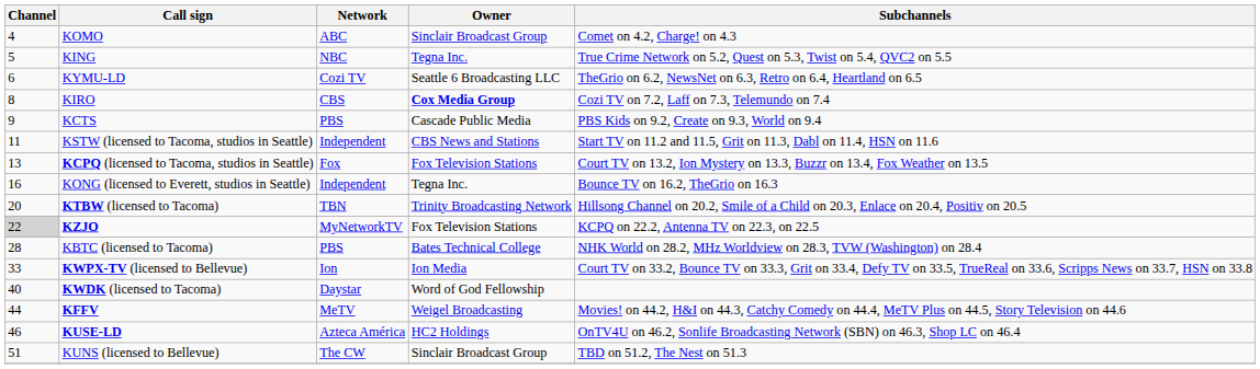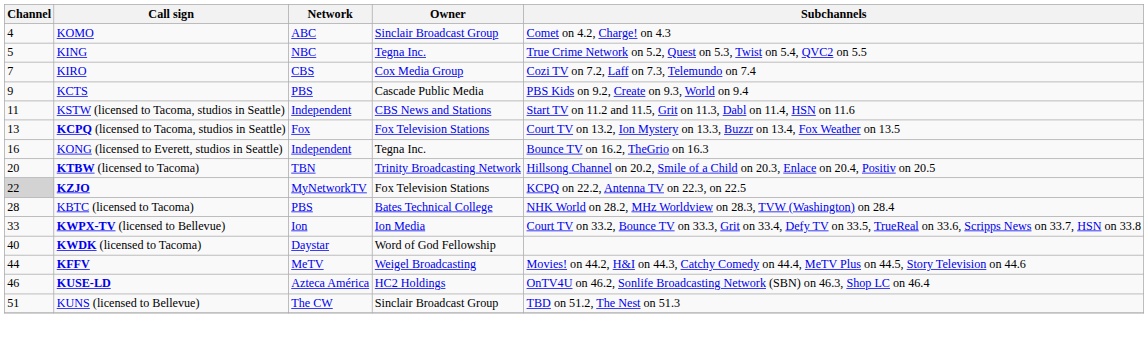 <table class="wikitable">
 <tr>
 <th>Channel</th>
 <th>Call sign</th>
 <th>Network</th>
 <th>Owner</th>
 <th>Subchannels</th>
 </tr>
 <tr>
 <td>4</td>
 <td><a href='#'>KOMO</a></td>
 <td><a href='#'>ABC</a></td>
 <td><a href='#'>Sinclair Broadcast Group</a></td>
 <td><a href='#'>Comet</a> on 4.2, <a href='#'>Charge!</a> on 4.3</td>
 </tr>
 <tr>
 <td>5</td>
 <td><a href='#'>KING</a></td>
 <td><a href='#'>NBC</a></td>
 <td><a href='#'>Tegna Inc.</a></td>
 <td><a href='#'>True Crime Network</a> on 5.2, <a href='#'>Quest</a> on 5.3, <a href='#'>Twist</a> on 5.4, <a href='#'>QVC2</a> on 5.5</td>
 </tr>
 <tr>
-<td>6</td>
-<td><a href='#'>KYMU-LD</a></td>
-<td><a href='#'>Cozi TV</a></td>
-<td>Seattle 6 Broadcasting LLC</td>
-<td><a href='#'>TheGrio</a> on 6.2, <a href='#'>NewsNet</a> on 6.3, <a href='#'>Retro</a> on 6.4, <a href='#'>Heartland</a> on 6.5</td>
-</tr>
-<tr>
-<td>8</td>
+<td>7</td>
 <td><a href='#'>KIRO</a></td>
 <td><a href='#'>CBS</a></td>
-<td><strong><a href='#'>Cox Media Group</a></strong></td>
+<td><a href='#'>Cox Media Group</a></td>
 <td><a href='#'>Cozi TV</a> on 7.2, <a href='#'>Laff</a> on 7.3, <a href='#'>Telemundo</a> on 7.4</td>
 </tr>
 <tr>
 <td>9</td>
 <td><a href='#'>KCTS</a></td>
 <td><a href='#'>PBS</a></td>
 <td>Cascade Public Media</td>
 <td><a href='#'>PBS Kids</a> on 9.2, <a href='#'>Create</a> on 9.3, <a href='#'>World</a> on 9.4</td>
 </tr>
 <tr>
 <td>11</td>
 <td><a href='#'>KSTW</a> (licensed to Tacoma, studios in Seattle)</td>
 <td><a href='#'>Independent</a></td>
 <td><a href='#'>CBS News and Stations</a></td>
 <td><a href='#'>Start TV</a> on 11.2 and 11.5, <a href='#'>Grit</a> on 11.3, <a href='#'>Dabl</a> on 11.4, <a href='#'>HSN</a> on 11.6</td>
 </tr>
 <tr>
 <td>13</td>
 <td><strong><a href='#'>KCPQ</a></strong> (licensed to Tacoma, studios in Seattle)</td>
 <td><a href='#'>Fox</a></td>
 <td><a href='#'>Fox Television Stations</a></td>
 <td><a href='#'>Court TV</a> on 13.2, <a href='#'>Ion Mystery</a> on 13.3, <a href='#'>Buzzr</a> on 13.4, <a href='#'>Fox Weather</a> on 13.5</td>
 </tr>
 <tr>
 <td>16</td>
 <td><a href='#'>KONG</a> (licensed to Everett, studios in Seattle)</td>
 <td><a href='#'>Independent</a></td>
 <td>Tegna Inc.</td>
 <td><a href='#'>Bounce TV</a> on 16.2, <a href='#'>TheGrio</a> on 16.3</td>
 </tr>
 <tr>
 <td>20</td>
 <td><strong><a href='#'>KTBW</a></strong> (licensed to Tacoma)</td>
 <td><a href='#'>TBN</a></td>
 <td><a href='#'>Trinity Broadcasting Network</a></td>
 <td><a href='#'>Hillsong Channel</a> on 20.2, <a href='#'>Smile of a Child</a> on 20.3, <a href='#'>Enlace</a> on 20.4, <a href='#'>Positiv</a> on 20.5</td>
 </tr>
 <tr>
 <td style="background: lightgrey;">22</td>
 <td><strong><a href='#'>KZJO</a></strong></td>
 <td><a href='#'>MyNetworkTV</a></td>
 <td>Fox Television Stations</td>
 <td><a href='#'>KCPQ</a> on 22.2, <a href='#'>Antenna TV</a> on 22.3,  on 22.5</td>
 </tr>
 <tr>
 <td>28</td>
 <td><a href='#'>KBTC</a> (licensed to Tacoma)</td>
 <td><a href='#'>PBS</a></td>
 <td><a href='#'>Bates Technical College</a></td>
 <td><a href='#'>NHK World</a> on 28.2, <a href='#'>MHz Worldview</a> on 28.3, <a href='#'>TVW (Washington)</a> on 28.4</td>
 </tr>
 <tr>
 <td>33</td>
 <td><strong><a href='#'>KWPX-TV</a></strong> (licensed to Bellevue)</td>
 <td><a href='#'>Ion</a></td>
 <td><a href='#'>Ion Media</a></td>
 <td><a href='#'>Court TV</a> on 33.2, <a href='#'>Bounce TV</a> on 33.3, <a href='#'>Grit</a> on 33.4, <a href='#'>Defy TV</a> on 33.5, <a href='#'>TrueReal</a> on 33.6, <a href='#'>Scripps News</a> on 33.7, <a href='#'>HSN</a> on 33.8</td>
 </tr>
 <tr>
 <td>40</td>
 <td><strong><a href='#'>KWDK</a></strong> (licensed to Tacoma)</td>
 <td><a href='#'>Daystar</a></td>
 <td>Word of God Fellowship</td>
 </tr>
 <tr>
 <td>44</td>
 <td><strong><a href='#'>KFFV</a></strong></td>
 <td><a href='#'>MeTV</a></td>
 <td><a href='#'>Weigel Broadcasting</a></td>
 <td><a href='#'>Movies!</a> on 44.2, <a href='#'>H&I</a> on 44.3, <a href='#'>Catchy Comedy</a> on 44.4, <a href='#'>MeTV Plus</a> on 44.5, <a href='#'>Story Television</a> on 44.6</td>
 </tr>
 <tr>
 <td>46</td>
 <td><strong><a href='#'>KUSE-LD</a></strong></td>
 <td><a href='#'>Azteca América</a></td>
 <td><a href='#'>HC2 Holdings</a></td>
 <td><a href='#'>OnTV4U</a> on 46.2, <a href='#'>Sonlife Broadcasting Network</a> (SBN) on 46.3, <a href='#'>Shop LC</a> on 46.4</td>
 </tr>
 <tr>
 <td>51</td>
 <td><a href='#'>KUNS</a> (licensed to Bellevue)</td>
 <td><a href='#'>The CW</a></td>
 <td>Sinclair Broadcast Group</td>
 <td><a href='#'>TBD</a> on 51.2, <a href='#'>The Nest</a> on 51.3</td>
 </tr>
 <tr>
 </tr>
 </table>
